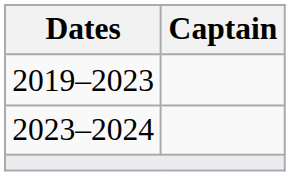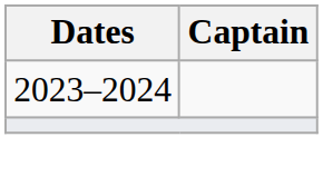 <table class="wikitable">
 <tr>
 <th>Dates</th>
 <th>Captain</th>
-</tr>
-<tr>
-<td>2019–2023</td>
-<td></td>
 </tr>
 <tr>
 <td>2023–2024</td>
 <td></td>
 </tr>
 <tr class="sortbottom">
 <td colspan="2" style="background-color:#EAECF0;text-align:center" align="bottom"></td>
 </tr>
 </table>
